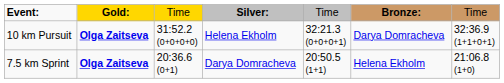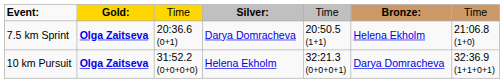 <table class="wikitable" width=85%>
 <tr>
 <td><strong>Event:</strong></td>
 <td style="text-align:center;background-color:gold;"><strong>Gold:</strong></td>
 <td style="text-align:center;background-color:gold;">Time</td>
 <td style="text-align:center;background-color:silver;"><strong>Silver:</strong></td>
 <td style="text-align:center;background-color:silver;">Time</td>
 <td style="text-align:center;background-color:#CC9966;"><strong>Bronze:</strong></td>
 <td style="text-align:center;background-color:#CC9966;">Time</td>
 </tr>
 <tr>
+<td>7.5 km Sprint<br><em></em></td>
+<td><strong><a href='#'>Olga Zaitseva</a></strong><br><small></small></td>
+<td>20:36.6<br><small>(0+1)</small></td>
+<td><a href='#'>Darya Domracheva</a><br><small></small></td>
+<td>20:50.5<br><small>(1+1)</small></td>
+<td><a href='#'>Helena Ekholm</a><br><small></small></td>
+<td>21:06.8<br><small>(1+0)</small></td>
+</tr>
+<tr>
 <td>10 km Pursuit<br><em></em></td>
 <td><strong><a href='#'>Olga Zaitseva</a></strong><br><small></small></td>
 <td>31:52.2<br><small>(0+0+0+0)</small></td>
 <td><a href='#'>Helena Ekholm</a><br><small></small></td>
 <td>32:21.3<br><small>(0+0+0+1)</small></td>
 <td><a href='#'>Darya Domracheva</a><br><small></small></td>
 <td>32:36.9<br><small>(1+1+0+1)</small></td>
 </tr>
-<tr>
-<td>7.5 km Sprint<br><em></em></td>
-<td><strong><a href='#'>Olga Zaitseva</a></strong><br><small></small></td>
-<td>20:36.6<br><small>(0+1)</small></td>
-<td><a href='#'>Darya Domracheva</a><br><small></small></td>
-<td>20:50.5<br><small>(1+1)</small></td>
-<td><a href='#'>Helena Ekholm</a><br><small></small></td>
-<td>21:06.8<br><small>(1+0)</small></td>
-</tr>
 </table>
